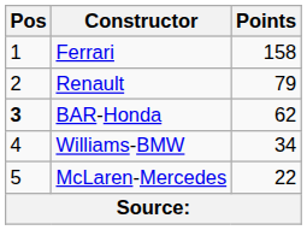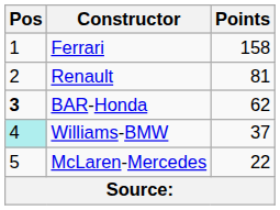 <table class="wikitable" style="font-size: 85%;">
 <tr>
 <th>Pos</th>
 <th>Constructor</th>
 <th>Points</th>
 </tr>
 <tr>
 <td>1</td>
 <td> <a href='#'>Ferrari</a></td>
 <td align="right">158</td>
 </tr>
 <tr>
 <td>2</td>
 <td> <a href='#'>Renault</a></td>
-<td align="right">79</td>
+<td align="right">81</td>
 </tr>
 <tr>
 <td><strong>3</strong></td>
 <td> <a href='#'>BAR</a>-<a href='#'>Honda</a></td>
 <td align="right">62</td>
 </tr>
 <tr>
-<td>4</td>
+<td style="background: paleturquoise;">4</td>
 <td> <a href='#'>Williams</a>-<a href='#'>BMW</a></td>
-<td align="right">34</td>
+<td align="right">37</td>
 </tr>
 <tr>
 <td>5</td>
 <td> <a href='#'>McLaren</a>-<a href='#'>Mercedes</a></td>
 <td align="right">22</td>
 </tr>
 <tr>
 <th colspan=4>Source: </th>
 </tr>
 </table>
